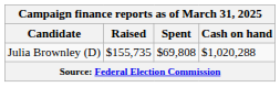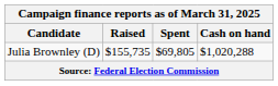 <table class="wikitable sortable">
 <tr>
 <th colspan=4>Campaign finance reports as of March 31, 2025</th>
 </tr>
 <tr style="text-align:center;">
 <th>Candidate</th>
 <th>Raised</th>
 <th>Spent</th>
 <th>Cash on hand</th>
 </tr>
 <tr>
 <td>Julia Brownley (D)</td>
 <td>$155,735</td>
-<td>$69,808</td>
+<td>$69,805</td>
 <td>$1,020,288</td>
 </tr>
 <tr>
 <th colspan="4"><small>Source: <a href='#'>Federal Election Commission</a></small></th>
 </tr>
 </table>
